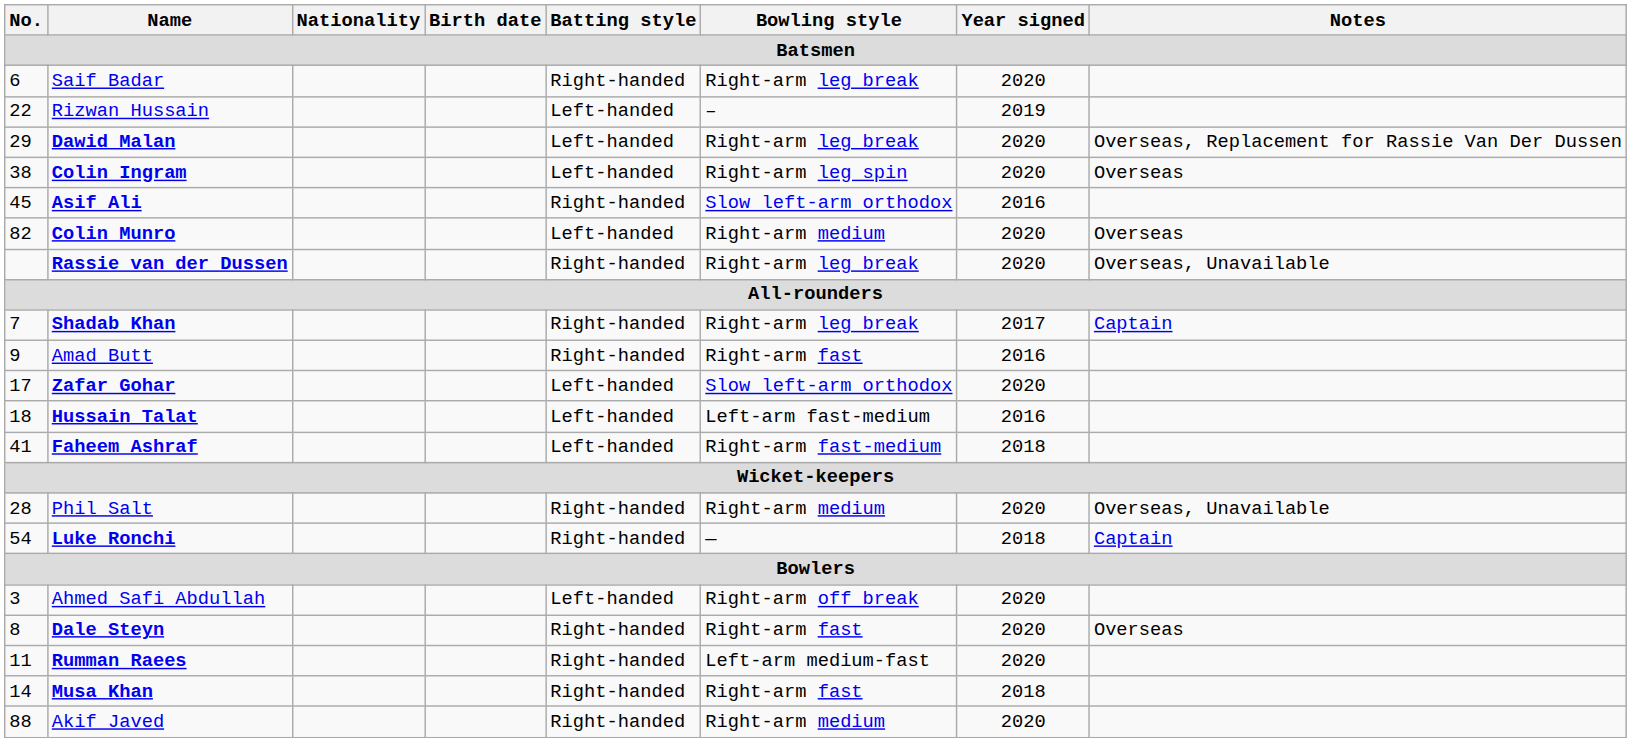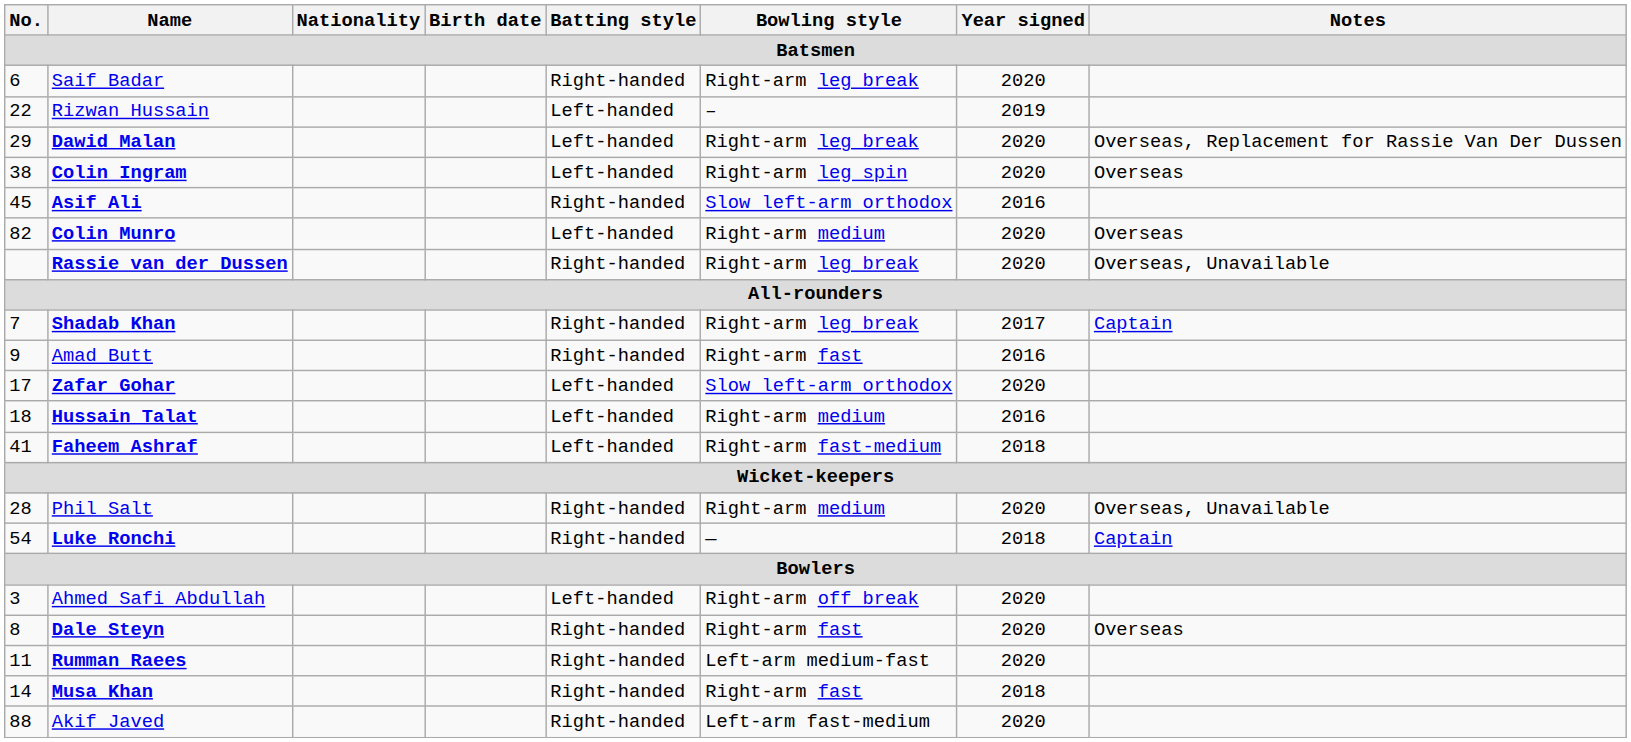 <table class="wikitable">
 <tr>
 <th>No.</th>
 <th>Name</th>
 <th>Nationality</th>
 <th>Birth date</th>
 <th>Batting style</th>
 <th>Bowling style</th>
 <th>Year signed</th>
 <th>Notes</th>
 </tr>
 <tr>
 <th colspan="8" style="background:#dcdcdc; text-align:center;">Batsmen</th>
 </tr>
 <tr>
 <td>6</td>
 <td><a href='#'>Saif Badar</a></td>
 <td></td>
 <td></td>
 <td>Right-handed</td>
 <td>Right-arm <a href='#'>leg break</a></td>
 <td style="text-align:center;">2020</td>
 <td></td>
 </tr>
 <tr>
 <td>22</td>
 <td><a href='#'>Rizwan Hussain</a></td>
 <td></td>
 <td></td>
 <td>Left-handed</td>
 <td>–</td>
 <td style="text-align:center;">2019</td>
 <td></td>
 </tr>
 <tr>
 <td>29</td>
 <td><strong><a href='#'>Dawid Malan</a></strong></td>
 <td></td>
 <td></td>
 <td>Left-handed</td>
 <td>Right-arm <a href='#'>leg break</a></td>
 <td style="text-align:center;">2020</td>
 <td>Overseas, Replacement for Rassie Van Der Dussen</td>
 </tr>
 <tr>
 <td>38</td>
 <td><strong><a href='#'>Colin Ingram</a></strong></td>
 <td></td>
 <td></td>
 <td>Left-handed</td>
 <td>Right-arm <a href='#'>leg spin</a></td>
 <td style="text-align:center;">2020</td>
 <td>Overseas</td>
 </tr>
 <tr>
 <td>45</td>
 <td><strong><a href='#'>Asif Ali</a></strong></td>
 <td></td>
 <td></td>
 <td>Right-handed</td>
 <td><a href='#'>Slow left-arm orthodox</a></td>
 <td style="text-align:center;">2016</td>
 <td></td>
 </tr>
 <tr>
 <td>82</td>
 <td><strong><a href='#'>Colin Munro</a></strong></td>
 <td></td>
 <td></td>
 <td>Left-handed</td>
 <td>Right-arm <a href='#'>medium</a></td>
 <td style="text-align:center;">2020</td>
 <td>Overseas</td>
 </tr>
 <tr>
 <td></td>
 <td><strong><a href='#'>Rassie van der Dussen</a></strong></td>
 <td></td>
 <td></td>
 <td>Right-handed</td>
 <td>Right-arm <a href='#'>leg break</a></td>
 <td style="text-align:center;">2020</td>
 <td>Overseas, Unavailable</td>
 </tr>
 <tr>
 <th colspan="8" style="background:#dcdcdc; text-align:center;">All-rounders</th>
 </tr>
 <tr>
 <td>7</td>
 <td><strong><a href='#'>Shadab Khan</a></strong></td>
 <td></td>
 <td></td>
 <td>Right-handed</td>
 <td>Right-arm <a href='#'>leg break</a></td>
 <td style="text-align:center;">2017</td>
 <td><a href='#'>Captain</a></td>
 </tr>
 <tr>
 <td>9</td>
 <td><a href='#'>Amad Butt</a></td>
 <td></td>
 <td></td>
 <td>Right-handed</td>
 <td>Right-arm <a href='#'>fast</a></td>
 <td style="text-align:center;">2016</td>
 <td></td>
 </tr>
 <tr>
 <td>17</td>
 <td><strong><a href='#'>Zafar Gohar</a></strong></td>
 <td></td>
 <td></td>
 <td>Left-handed</td>
 <td><a href='#'>Slow left-arm orthodox</a></td>
 <td style="text-align:center;">2020</td>
 <td></td>
 </tr>
 <tr>
 <td>18</td>
 <td><strong><a href='#'>Hussain Talat</a></strong></td>
 <td></td>
 <td></td>
 <td>Left-handed</td>
-<td>Left-arm fast-medium</td>
+<td>Right-arm <a href='#'>medium</a></td>
 <td style="text-align:center;">2016</td>
 <td></td>
 </tr>
 <tr>
 <td>41</td>
 <td><strong><a href='#'>Faheem Ashraf</a></strong></td>
 <td></td>
 <td></td>
 <td>Left-handed</td>
 <td>Right-arm <a href='#'>fast-medium</a></td>
 <td style="text-align:center;">2018</td>
 <td></td>
 </tr>
 <tr>
 <th colspan="8" style="background:#dcdcdc; text-align:center;">Wicket-keepers</th>
 </tr>
 <tr>
 <td>28</td>
 <td><a href='#'>Phil Salt</a></td>
 <td></td>
 <td></td>
 <td>Right-handed</td>
 <td>Right-arm <a href='#'>medium</a></td>
 <td style="text-align:center;">2020</td>
 <td>Overseas, Unavailable</td>
 </tr>
 <tr>
 <td>54</td>
 <td><strong><a href='#'>Luke Ronchi</a></strong></td>
 <td></td>
 <td></td>
 <td>Right-handed</td>
 <td>—</td>
 <td style="text-align:center;">2018</td>
 <td><a href='#'>Captain</a></td>
 </tr>
 <tr>
 <th colspan="8" style="background:#dcdcdc;">Bowlers</th>
 </tr>
 <tr>
 <td>3</td>
 <td><a href='#'>Ahmed Safi Abdullah</a></td>
 <td></td>
 <td></td>
 <td>Left-handed</td>
 <td>Right-arm <a href='#'>off break</a></td>
 <td style="text-align:center;">2020</td>
 <td></td>
 </tr>
 <tr>
 <td>8</td>
 <td><strong><a href='#'>Dale Steyn</a></strong></td>
 <td></td>
 <td></td>
 <td>Right-handed</td>
 <td>Right-arm <a href='#'>fast</a></td>
 <td style="text-align:center;">2020</td>
 <td>Overseas</td>
 </tr>
 <tr>
 <td>11</td>
 <td><strong><a href='#'>Rumman Raees</a></strong></td>
 <td></td>
 <td></td>
 <td>Right-handed</td>
 <td>Left-arm medium-fast</td>
 <td style="text-align:center;">2020</td>
 <td></td>
 </tr>
 <tr>
 <td>14</td>
 <td><strong><a href='#'>Musa Khan</a></strong></td>
 <td></td>
 <td></td>
 <td>Right-handed</td>
 <td>Right-arm <a href='#'>fast</a></td>
 <td style="text-align:center;">2018</td>
 <td></td>
 </tr>
 <tr>
 <td>88</td>
 <td><a href='#'>Akif Javed</a></td>
 <td></td>
 <td></td>
 <td>Right-handed</td>
-<td>Right-arm <a href='#'>medium</a></td>
+<td>Left-arm fast-medium</td>
 <td style="text-align:center;">2020</td>
 <td></td>
 </tr>
 </table>
